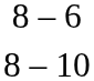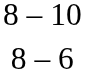 <table style="text-align:center">
 <tr>
 <th width=200></th>
 <th width=100></th>
 <th width=200></th>
 </tr>
 <tr>
+<td align=right></td>
+<td>8 – 10</td>
+<td align=left><strong></strong></td>
+</tr>
+<tr>
 <td align=right><strong></strong></td>
 <td>8 – 6</td>
 <td align=left></td>
 </tr>
-<tr>
-<td align=right></td>
-<td>8 – 10</td>
-<td align=left><strong></strong></td>
-</tr>
 </table>
